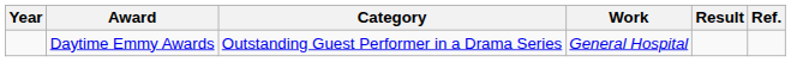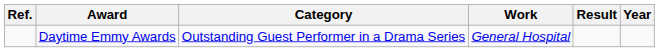 <table class="wikitable">
 <tr>
-<th>Year</th>
+<th><abbr>Ref.</abbr></th>
 <th>Award</th>
 <th>Category</th>
 <th>Work</th>
 <th>Result</th>
-<th><abbr>Ref.</abbr></th>
+<th>Year</th>
 </tr>
 <tr>
 <td></td>
 <td><a href='#'>Daytime Emmy Awards</a></td>
 <td><a href='#'>Outstanding Guest Performer in a Drama Series</a></td>
 <td><em><a href='#'>General Hospital</a></em></td>
 <td></td>
 <td></td>
 </tr>
 </table>
